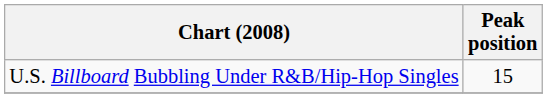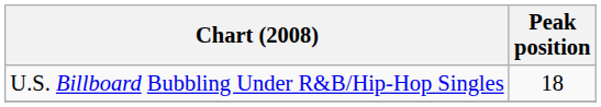 <table class="wikitable sortable">
 <tr>
 <th align="left">Chart (2008)</th>
 <th align="left">Peak<br>position</th>
 </tr>
 <tr>
 <td align="left">U.S. <a href='#'><em>Billboard</em></a> <a href='#'>Bubbling Under R&B/Hip-Hop Singles</a></td>
-<td align="center">15</td>
+<td align="center">18</td>
 </tr>
 <tr>
 </tr>
 </table>
